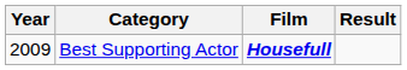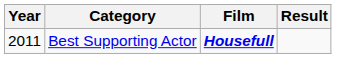 <table class="wikitable">
 <tr>
 <th>Year</th>
 <th>Category</th>
 <th>Film</th>
 <th>Result</th>
 </tr>
 <tr>
-<td>2009</td>
+<td>2011</td>
 <td><a href='#'>Best Supporting Actor</a></td>
 <td><strong><em><a href='#'>Housefull</a></em></strong></td>
 <td></td>
 </tr>
 </table>
